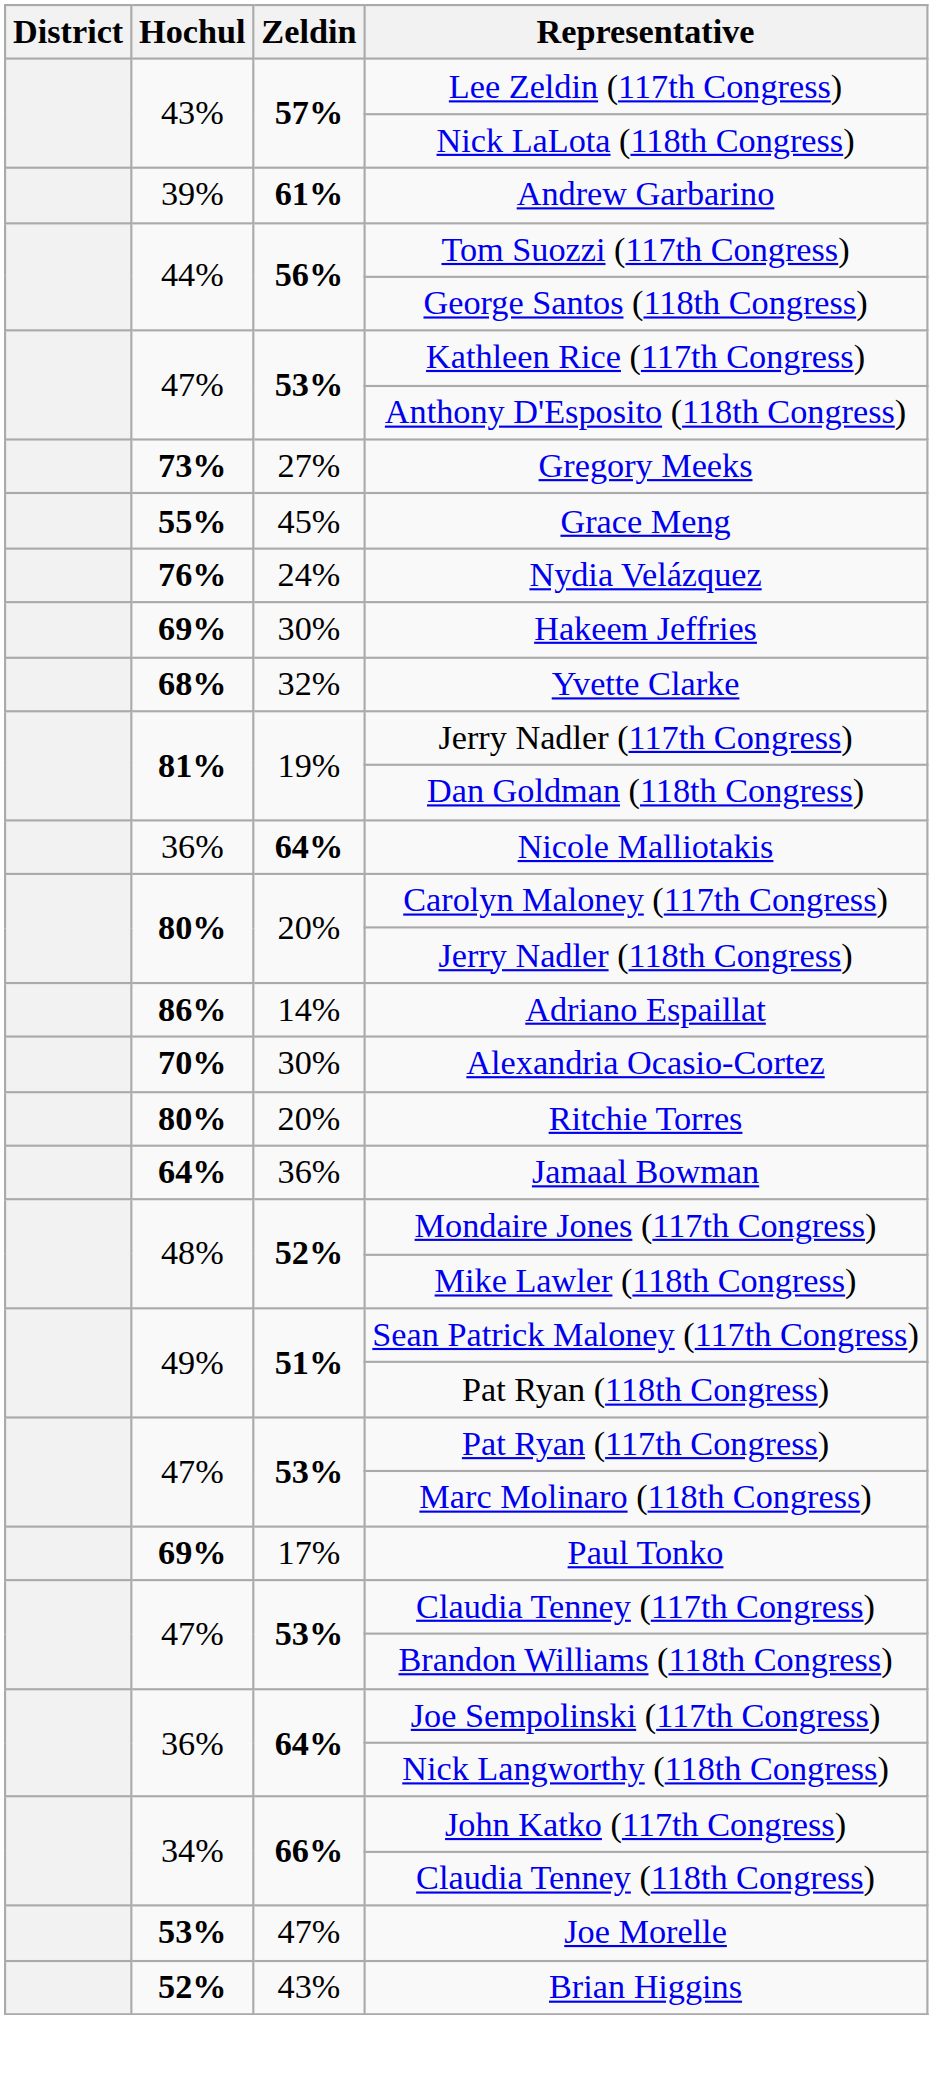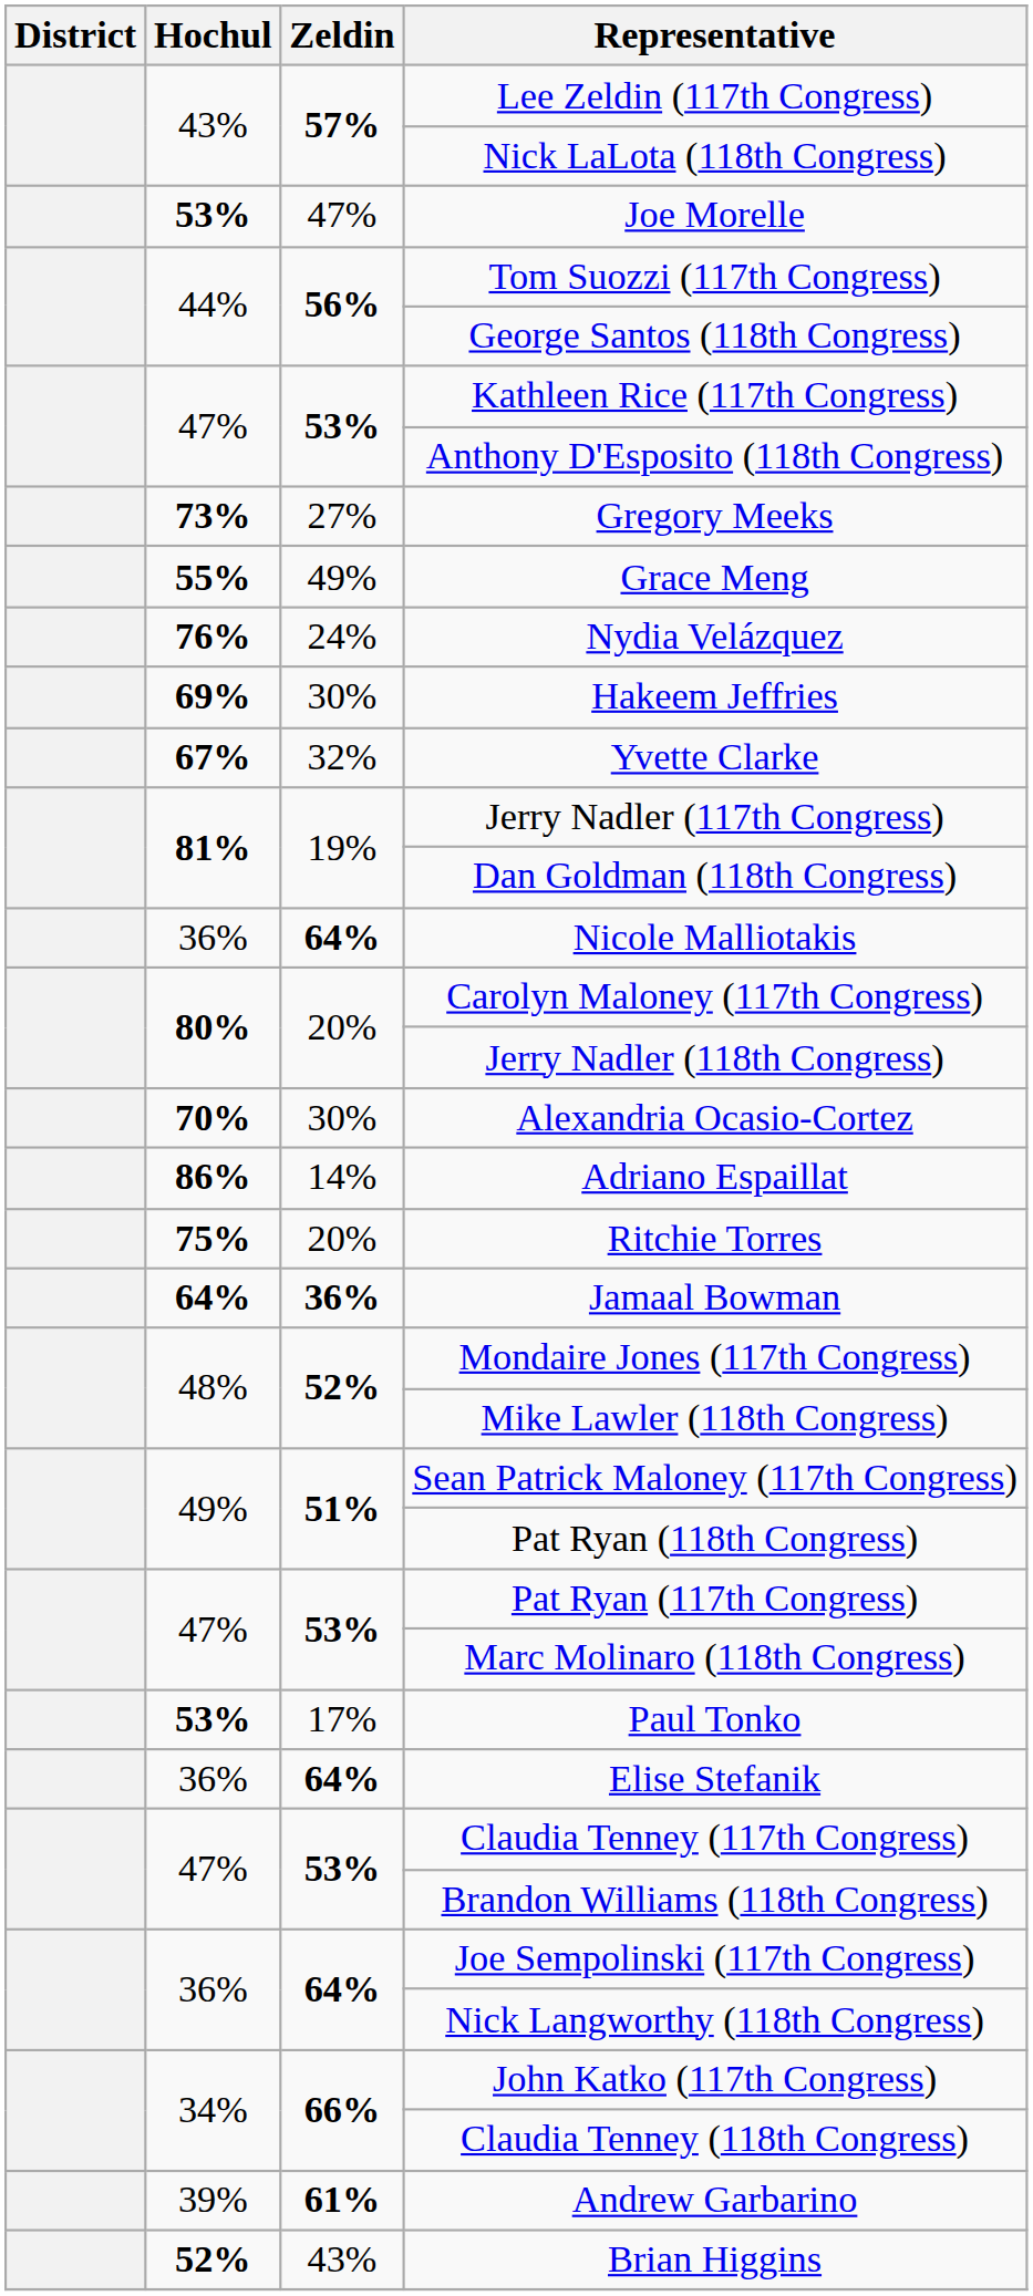 <table class="wikitable sortable">
 <tr>
 <th>District</th>
 <th>Hochul</th>
 <th>Zeldin</th>
 <th>Representative</th>
 </tr>
 <tr align=center>
 <th rowspan=2 ></th>
 <td rowspan=2>43%</td>
 <td rowspan=2><strong>57%</strong></td>
 <td><a href='#'>Lee Zeldin</a> (<a href='#'>117th Congress</a>)</td>
 </tr>
 <tr align=center>
 <td><a href='#'>Nick LaLota</a> (<a href='#'>118th Congress</a>)</td>
 </tr>
 <tr align=center>
 <th></th>
-<td>39%</td>
-<td><strong>61%</strong></td>
-<td><a href='#'>Andrew Garbarino</a></td>
+<td><strong>53%</strong></td>
+<td>47%</td>
+<td><a href='#'>Joe Morelle</a></td>
 </tr>
 <tr align=center>
 <th rowspan=2 ></th>
 <td rowspan=2>44%</td>
 <td rowspan=2><strong>56%</strong></td>
 <td><a href='#'>Tom Suozzi</a> (<a href='#'>117th Congress</a>)</td>
 </tr>
 <tr align=center>
 <td><a href='#'>George Santos</a> (<a href='#'>118th Congress</a>)</td>
 </tr>
 <tr align=center>
 <th rowspan=2 ></th>
 <td rowspan=2>47%</td>
 <td rowspan=2><strong>53%</strong></td>
 <td><a href='#'>Kathleen Rice</a> (<a href='#'>117th Congress</a>)</td>
 </tr>
 <tr align=center>
 <td><a href='#'>Anthony D'Esposito</a> (<a href='#'>118th Congress</a>)</td>
 </tr>
 <tr align=center>
 <th></th>
 <td><strong>73%</strong></td>
 <td>27%</td>
 <td><a href='#'>Gregory Meeks</a></td>
 </tr>
 <tr align=center>
 <th></th>
 <td><strong>55%</strong></td>
-<td>45%</td>
+<td>49%</td>
 <td><a href='#'>Grace Meng</a></td>
 </tr>
 <tr align=center>
 <th></th>
 <td><strong>76%</strong></td>
 <td>24%</td>
 <td><a href='#'>Nydia Velázquez</a></td>
 </tr>
 <tr align=center>
 <th></th>
 <td><strong>69%</strong></td>
 <td>30%</td>
 <td><a href='#'>Hakeem Jeffries</a></td>
 </tr>
 <tr align=center>
 <th></th>
-<td><strong>68%</strong></td>
+<td><strong>67%</strong></td>
 <td>32%</td>
 <td><a href='#'>Yvette Clarke</a></td>
 </tr>
 <tr align=center>
 <th rowspan=2 ></th>
 <td rowspan=2><strong>81%</strong></td>
 <td rowspan=2>19%</td>
 <td>Jerry Nadler (<a href='#'>117th Congress</a>)</td>
 </tr>
 <tr align=center>
 <td><a href='#'>Dan Goldman</a> (<a href='#'>118th Congress</a>)</td>
 </tr>
 <tr align=center>
 <th></th>
 <td>36%</td>
 <td><strong>64%</strong></td>
 <td><a href='#'>Nicole Malliotakis</a></td>
 </tr>
 <tr align=center>
 <th rowspan=2 ></th>
 <td rowspan=2><strong>80%</strong></td>
 <td rowspan=2>20%</td>
 <td><a href='#'>Carolyn Maloney</a> (<a href='#'>117th Congress</a>)</td>
 </tr>
 <tr align=center>
 <td><a href='#'>Jerry Nadler</a> (<a href='#'>118th Congress</a>)</td>
 </tr>
 <tr align=center>
 <th></th>
+<td><strong>70%</strong></td>
+<td>30%</td>
+<td><a href='#'>Alexandria Ocasio-Cortez</a></td>
+</tr>
+<tr align=center>
+<th></th>
 <td><strong>86%</strong></td>
 <td>14%</td>
 <td><a href='#'>Adriano Espaillat</a></td>
 </tr>
 <tr align=center>
 <th></th>
-<td><strong>70%</strong></td>
-<td>30%</td>
-<td><a href='#'>Alexandria Ocasio-Cortez</a></td>
-</tr>
-<tr align=center>
-<th></th>
-<td><strong>80%</strong></td>
+<td><strong>75%</strong></td>
 <td>20%</td>
 <td><a href='#'>Ritchie Torres</a></td>
 </tr>
 <tr align=center>
 <th></th>
 <td><strong>64%</strong></td>
-<td>36%</td>
+<td><strong>36%</strong></td>
 <td><a href='#'>Jamaal Bowman</a></td>
 </tr>
 <tr align=center>
 <th rowspan=2 ></th>
 <td rowspan=2>48%</td>
 <td rowspan=2><strong>52%</strong></td>
 <td><a href='#'>Mondaire Jones</a> (<a href='#'>117th Congress</a>)</td>
 </tr>
 <tr align=center>
 <td><a href='#'>Mike Lawler</a> (<a href='#'>118th Congress</a>)</td>
 </tr>
 <tr align=center>
 <th rowspan=2 ></th>
 <td rowspan=2>49%</td>
 <td rowspan=2><strong>51%</strong></td>
 <td><a href='#'>Sean Patrick Maloney</a> (<a href='#'>117th Congress</a>)</td>
 </tr>
 <tr align=center>
 <td>Pat Ryan (<a href='#'>118th Congress</a>)</td>
 </tr>
 <tr align=center>
 <th rowspan=2 ></th>
 <td rowspan=2>47%</td>
 <td rowspan=2><strong>53%</strong></td>
 <td><a href='#'>Pat Ryan</a> (<a href='#'>117th Congress</a>)</td>
 </tr>
 <tr align=center>
 <td><a href='#'>Marc Molinaro</a> (<a href='#'>118th Congress</a>)</td>
 </tr>
 <tr align=center>
 <th></th>
-<td><strong>69%</strong></td>
+<td><strong>53%</strong></td>
 <td>17%</td>
 <td><a href='#'>Paul Tonko</a></td>
+</tr>
+<tr align=center>
+<th></th>
+<td>36%</td>
+<td><strong>64%</strong></td>
+<td><a href='#'>Elise Stefanik</a></td>
 </tr>
 <tr align=center>
 <th rowspan=2 ></th>
 <td rowspan=2>47%</td>
 <td rowspan=2><strong>53%</strong></td>
 <td><a href='#'>Claudia Tenney</a> (<a href='#'>117th Congress</a>)</td>
 </tr>
 <tr align=center>
 <td><a href='#'>Brandon Williams</a> (<a href='#'>118th Congress</a>)</td>
 </tr>
 <tr align=center>
 <th rowspan=2 ></th>
 <td rowspan=2>36%</td>
 <td rowspan=2><strong>64%</strong></td>
 <td><a href='#'>Joe Sempolinski</a> (<a href='#'>117th Congress</a>)</td>
 </tr>
 <tr align=center>
 <td><a href='#'>Nick Langworthy</a> (<a href='#'>118th Congress</a>)</td>
 </tr>
 <tr align=center>
 <th rowspan=2 ></th>
 <td rowspan=2>34%</td>
 <td rowspan=2><strong>66%</strong></td>
 <td><a href='#'>John Katko</a> (<a href='#'>117th Congress</a>)</td>
 </tr>
 <tr align=center>
 <td><a href='#'>Claudia Tenney</a> (<a href='#'>118th Congress</a>)</td>
 </tr>
 <tr align=center>
 <th></th>
-<td><strong>53%</strong></td>
-<td>47%</td>
-<td><a href='#'>Joe Morelle</a></td>
+<td>39%</td>
+<td><strong>61%</strong></td>
+<td><a href='#'>Andrew Garbarino</a></td>
 </tr>
 <tr align=center>
 <th></th>
 <td><strong>52%</strong></td>
 <td>43%</td>
 <td><a href='#'>Brian Higgins</a></td>
 </tr>
 <tr align=center>
 </tr>
 </table>
